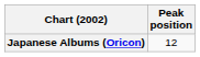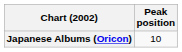 <table class="wikitable plainrowheaders" style="text-align:center">
 <tr>
 <th scope="col">Chart (2002)</th>
 <th scope="col">Peak<br> position</th>
 </tr>
 <tr>
 <th scope="row">Japanese Albums (<a href='#'>Oricon</a>)</th>
-<td>12</td>
+<td>10</td>
 </tr>
 </table>
